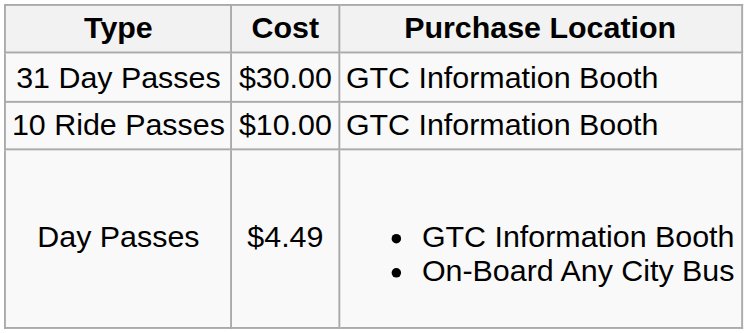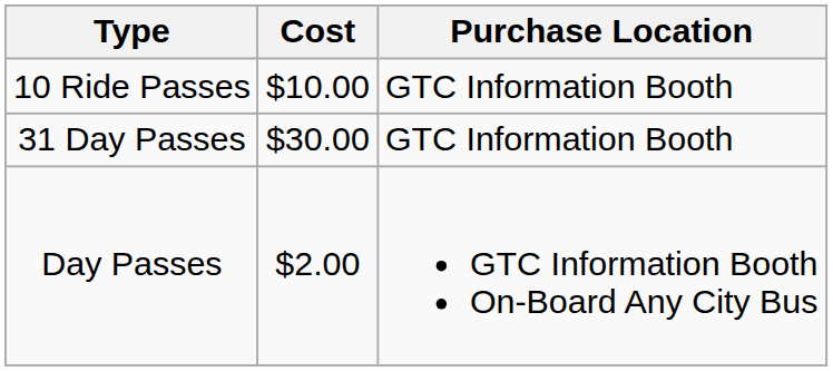 <table class="wikitable">
 <tr>
 <th>Type</th>
 <th>Cost</th>
 <th>Purchase Location</th>
 </tr>
 <tr align="center">
+<td>10 Ride Passes</td>
+<td>$10.00</td>
+<td align="left">GTC Information Booth</td>
+</tr>
+<tr align="center">
 <td>31 Day Passes</td>
 <td>$30.00</td>
 <td align="left">GTC Information Booth</td>
 </tr>
 <tr align="center">
-<td>10 Ride Passes</td>
-<td>$10.00</td>
-<td align="left">GTC Information Booth</td>
-</tr>
-<tr align="center">
 <td>Day Passes</td>
-<td>$4.49</td>
+<td>$2.00</td>
 <td align="left"><br><ul><li>GTC Information Booth</li><li>On-Board Any City Bus</li></ul></td>
 </tr>
 </table>
